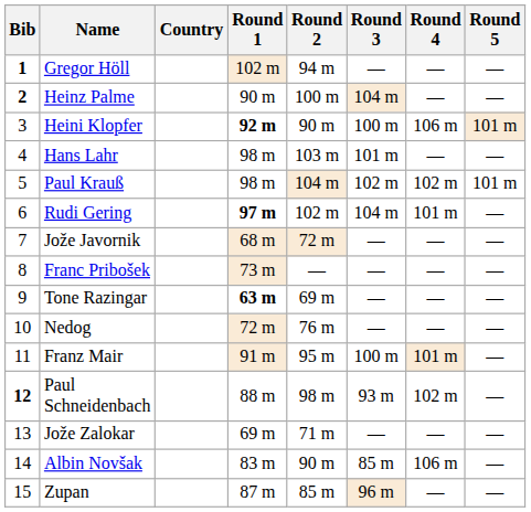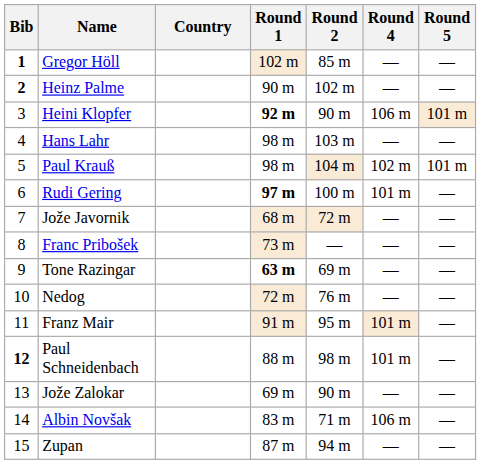 <table class="wikitable collapsible autocollapse sortable" cellpadding="3" cellspacing="0" border="1" style="background:#fff; font-size:86%; width:46%; line-height:16px; border:grey solid 1px; border-collapse:collapse;">
 <tr>
 <th width="30">Bib</th>
 <th width="135">Name</th>
 <th width="169">Country</th>
 <th width="50">Round 1</th>
 <th width="50">Round 2</th>
-<th width="50">Round 3</th>
 <th width="50">Round 4</th>
 <th width="50">Round 5</th>
 </tr>
 <tr>
 <td align=center><strong>1</strong></td>
 <td><a href='#'>Gregor Höll</a></td>
 <td></td>
 <td align=center bgcolor=#FAEBD7>102 m</td>
-<td align=center>94 m</td>
-<td align=center>—</td>
+<td align=center>85 m</td>
 <td align=center>—</td>
 <td align=center>—</td>
 </tr>
 <tr>
 <td align=center><strong>2</strong></td>
 <td><a href='#'>Heinz Palme</a></td>
 <td></td>
 <td align=center>90 m</td>
-<td align=center>100 m</td>
-<td align=center bgcolor=#FAEBD7>104 m</td>
+<td align=center>102 m</td>
 <td align=center>—</td>
 <td align=center>—</td>
 </tr>
 <tr>
 <td align=center>3</td>
 <td><a href='#'>Heini Klopfer</a></td>
 <td></td>
 <td align=center><strong>92 m</strong></td>
 <td align=center>90 m</td>
-<td align=center>100 m</td>
 <td align=center>106 m</td>
 <td align=center bgcolor=#FAEBD7>101 m</td>
 </tr>
 <tr>
 <td align=center>4</td>
 <td><a href='#'>Hans Lahr</a></td>
 <td></td>
 <td align=center>98 m</td>
 <td align=center>103 m</td>
-<td align=center>101 m</td>
 <td align=center>—</td>
 <td align=center>—</td>
 </tr>
 <tr>
 <td align=center>5</td>
 <td><a href='#'>Paul Krauß</a></td>
 <td></td>
 <td align=center>98 m</td>
 <td align=center bgcolor=#FAEBD7>104 m</td>
 <td align=center>102 m</td>
-<td align=center>102 m</td>
 <td align=center>101 m</td>
 </tr>
 <tr>
 <td align=center>6</td>
 <td><a href='#'>Rudi Gering</a></td>
 <td></td>
 <td align=center><strong>97 m</strong></td>
-<td align=center>102 m</td>
-<td align=center>104 m</td>
+<td align=center>100 m</td>
 <td align=center>101 m</td>
 <td align=center>—</td>
 </tr>
 <tr>
 <td align=center>7</td>
 <td>Jože Javornik</td>
 <td></td>
 <td align=center bgcolor=#FAEBD7>68 m</td>
 <td align=center bgcolor=#FAEBD7>72 m</td>
 <td align=center>—</td>
 <td align=center>—</td>
-<td align=center>—</td>
 </tr>
 <tr>
 <td align=center>8</td>
 <td><a href='#'>Franc Pribošek</a></td>
 <td></td>
 <td align=center bgcolor=#FAEBD7>73 m</td>
-<td align=center>—</td>
 <td align=center>—</td>
 <td align=center>—</td>
 <td align=center>—</td>
 </tr>
 <tr>
 <td align=center>9</td>
 <td>Tone Razingar</td>
 <td></td>
 <td align=center><strong>63 m</strong></td>
 <td align=center>69 m</td>
 <td align=center>—</td>
 <td align=center>—</td>
-<td align=center>—</td>
 </tr>
 <tr>
 <td align=center>10</td>
 <td>Nedog</td>
 <td></td>
 <td align=center bgcolor=#FAEBD7>72 m</td>
 <td align=center>76 m</td>
 <td align=center>—</td>
 <td align=center>—</td>
-<td align=center>—</td>
 </tr>
 <tr>
 <td align=center>11</td>
 <td>Franz Mair</td>
 <td></td>
 <td align=center bgcolor=#FAEBD7>91 m</td>
 <td align=center>95 m</td>
-<td align=center>100 m</td>
 <td align=center bgcolor=#FAEBD7>101 m</td>
 <td align=center>—</td>
 </tr>
 <tr>
 <td align=center><strong>12</strong></td>
 <td>Paul Schneidenbach</td>
 <td></td>
 <td align=center>88 m</td>
 <td align=center>98 m</td>
-<td align=center>93 m</td>
-<td align=center>102 m</td>
+<td align=center>101 m</td>
 <td align=center>—</td>
 </tr>
 <tr>
 <td align=center>13</td>
 <td>Jože Zalokar</td>
 <td></td>
 <td align=center>69 m</td>
-<td align=center>71 m</td>
-<td align=center>—</td>
+<td align=center>90 m</td>
 <td align=center>—</td>
 <td align=center>—</td>
 </tr>
 <tr>
 <td align=center>14</td>
 <td><a href='#'>Albin Novšak</a></td>
 <td></td>
 <td align=center>83 m</td>
-<td align=center>90 m</td>
-<td align=center>85 m</td>
+<td align=center>71 m</td>
 <td align=center>106 m</td>
 <td align=center>—</td>
 </tr>
 <tr>
 <td align=center>15</td>
 <td>Zupan</td>
 <td></td>
 <td align=center>87 m</td>
-<td align=center>85 m</td>
-<td align=center bgcolor=#FAEBD7>96 m</td>
+<td align=center>94 m</td>
 <td align=center>—</td>
 <td align=center>—</td>
 </tr>
 </table>
